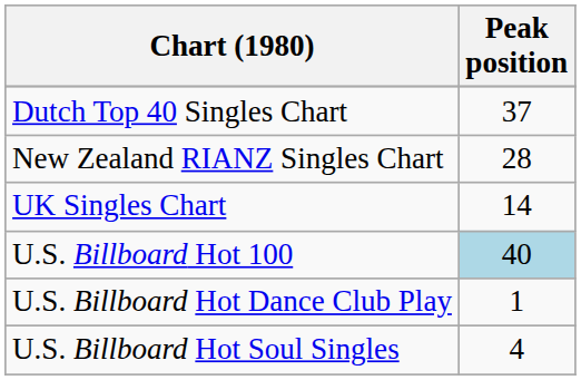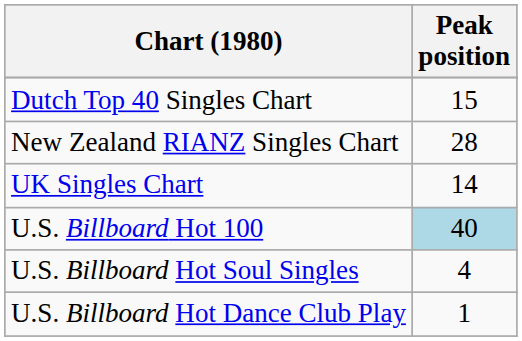 <table class="wikitable sortable">
 <tr>
 <th>Chart (1980)</th>
 <th>Peak<br>position</th>
 </tr>
 <tr>
 </tr>
 <tr>
 <td><a href='#'>Dutch Top 40</a> Singles Chart</td>
-<td style="text-align:center;">37</td>
+<td style="text-align:center;">15</td>
 </tr>
 <tr>
 <td>New Zealand <a href='#'>RIANZ</a> Singles Chart</td>
 <td style="text-align:center;">28</td>
 </tr>
 <tr>
 <td><a href='#'>UK Singles Chart</a></td>
 <td style="text-align:center;">14</td>
 </tr>
 <tr>
 <td>U.S. <a href='#'><em>Billboard</em> Hot 100</a></td>
 <td style="background: lightblue; text-align:center;">40</td>
 </tr>
 <tr>
+<td>U.S. <em>Billboard</em> <a href='#'>Hot Soul Singles</a></td>
+<td style="text-align:center;">4</td>
+</tr>
+<tr>
 <td>U.S. <em>Billboard</em> <a href='#'>Hot Dance Club Play</a></td>
 <td style="text-align:center;">1</td>
 </tr>
-<tr>
-<td>U.S. <em>Billboard</em> <a href='#'>Hot Soul Singles</a></td>
-<td style="text-align:center;">4</td>
-</tr>
 </table>
